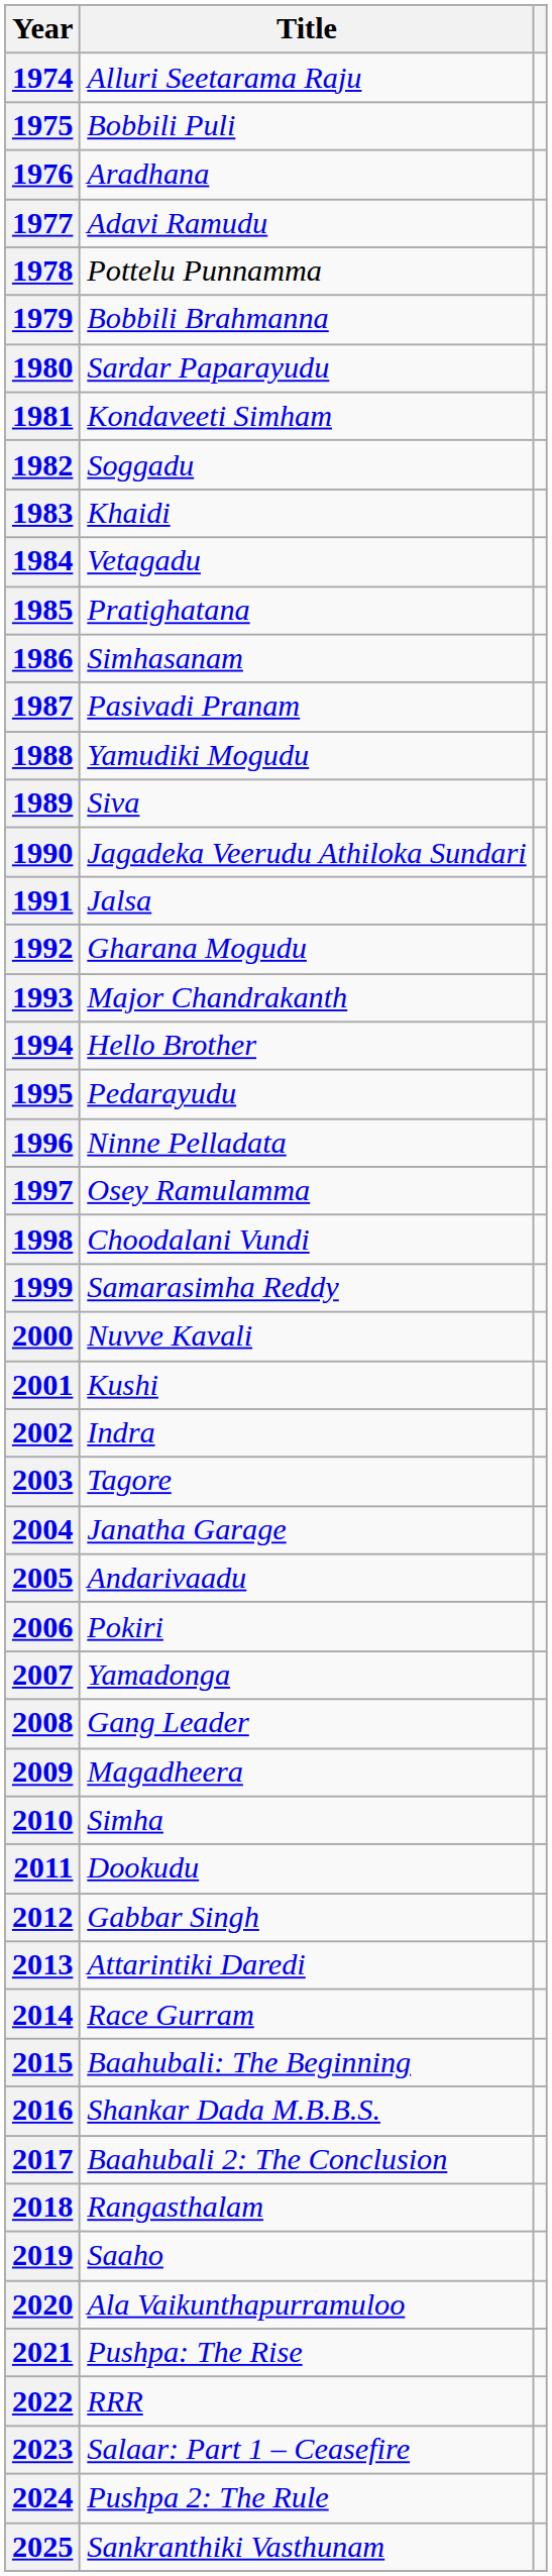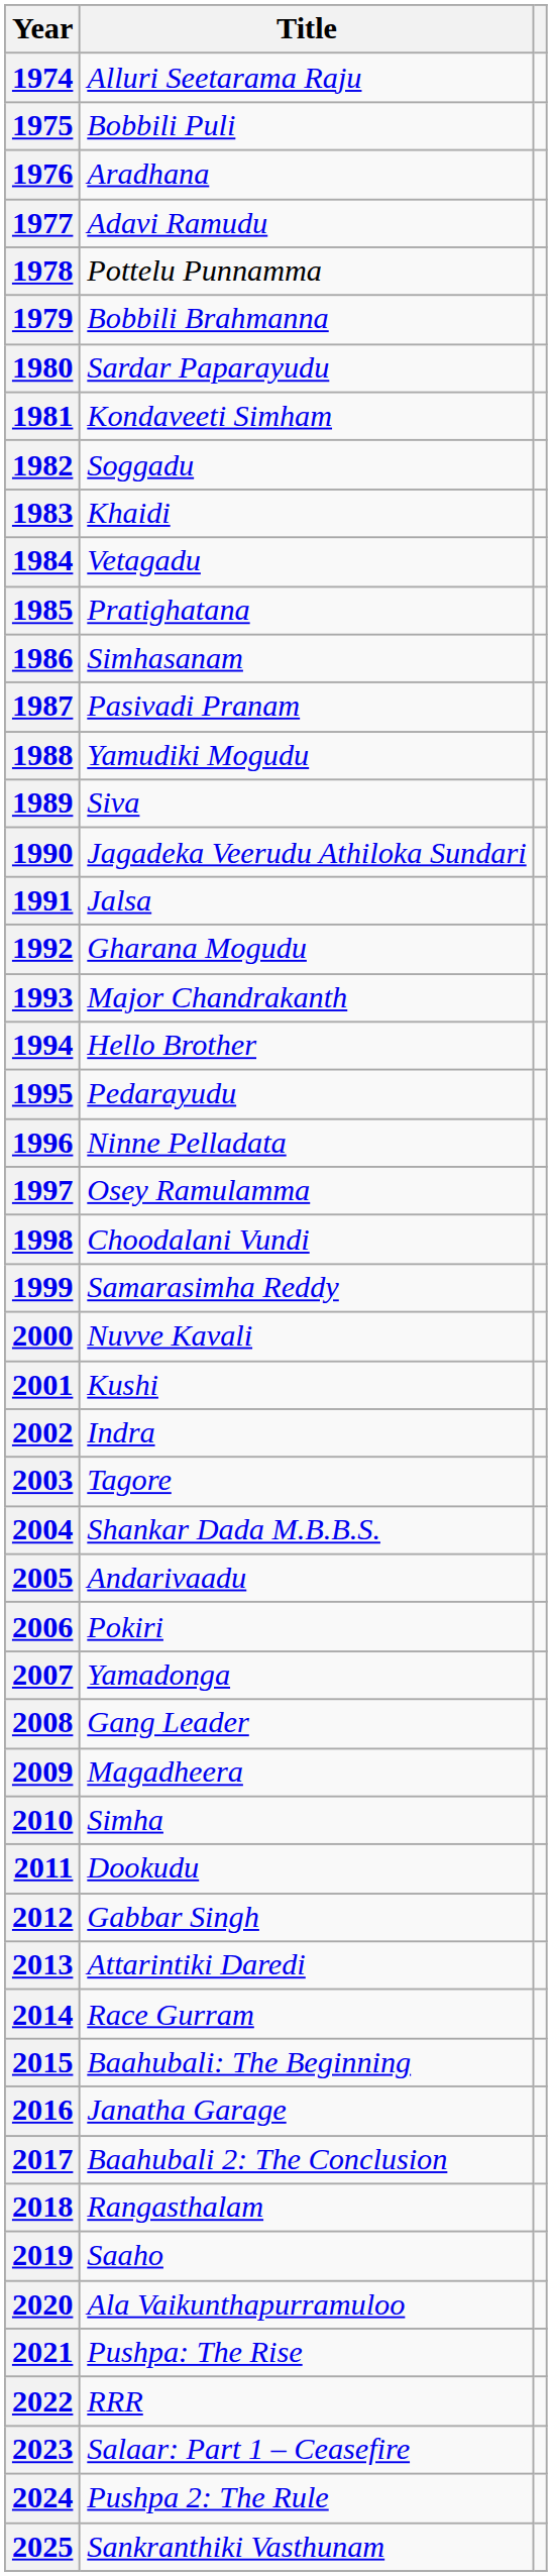 <table class="wikitable sortable plainrowheaders">
 <tr>
 <th scope="col">Year</th>
 <th scope="col">Title</th>
 <th scope="col" class="unsortable"></th>
 </tr>
 <tr>
 <th scope="row" style=text-align:right><a href='#'>1974</a></th>
 <td><em><a href='#'>Alluri Seetarama Raju</a></em></td>
 <td align="center"></td>
 </tr>
 <tr>
 <th scope="row" style=text-align:right><a href='#'>1975</a></th>
 <td><em><a href='#'>Bobbili Puli</a></em></td>
 <td align="center"></td>
 </tr>
 <tr>
 <th scope="row" style=text-align:right><a href='#'>1976</a></th>
 <td><em><a href='#'>Aradhana</a></em></td>
 <td align="center"></td>
 </tr>
 <tr>
 <th scope="row" style=text-align:right><a href='#'>1977</a></th>
 <td><em><a href='#'>Adavi Ramudu</a></em></td>
 <td align="center"></td>
 </tr>
 <tr>
 <th scope="row" style=text-align:right><a href='#'>1978</a></th>
 <td><em>Pottelu Punnamma</em></td>
 <td align="center"></td>
 </tr>
 <tr>
 <th scope="row" style=text-align:right><a href='#'>1979</a></th>
 <td><em><a href='#'>Bobbili Brahmanna</a></em></td>
 <td align="center"></td>
 </tr>
 <tr>
 <th scope="row" style=text-align:right><a href='#'>1980</a></th>
 <td><em><a href='#'>Sardar Paparayudu</a></em></td>
 <td align="center"></td>
 </tr>
 <tr>
 <th scope="row" style=text-align:right><a href='#'>1981</a></th>
 <td><em><a href='#'>Kondaveeti Simham</a></em></td>
 <td align="center"></td>
 </tr>
 <tr>
 <th scope="row" style=text-align:right><a href='#'>1982</a></th>
 <td><em><a href='#'>Soggadu</a></em></td>
 <td align="center"></td>
 </tr>
 <tr>
 <th scope="row" style=text-align:right><a href='#'>1983</a></th>
 <td><em><a href='#'>Khaidi</a></em></td>
 <td align="center"></td>
 </tr>
 <tr>
 <th scope="row" style=text-align:right><a href='#'>1984</a></th>
 <td><em><a href='#'>Vetagadu</a></em></td>
 <td align="center"></td>
 </tr>
 <tr>
 <th scope="row" style=text-align:right><a href='#'>1985</a></th>
 <td><em><a href='#'>Pratighatana</a></em></td>
 <td align="center"></td>
 </tr>
 <tr>
 <th scope="row" style=text-align:right><a href='#'>1986</a></th>
 <td><em><a href='#'>Simhasanam</a></em></td>
 <td align="center"></td>
 </tr>
 <tr>
 <th scope="row" style=text-align:right><a href='#'>1987</a></th>
 <td><em><a href='#'>Pasivadi Pranam</a></em></td>
 <td align="center"></td>
 </tr>
 <tr>
 <th scope="row" style=text-align:right><a href='#'>1988</a></th>
 <td><em><a href='#'>Yamudiki Mogudu</a></em></td>
 <td align="center"></td>
 </tr>
 <tr>
 <th scope="row" style=text-align:right><a href='#'>1989</a></th>
 <td><em><a href='#'>Siva</a></em></td>
 <td align="center"></td>
 </tr>
 <tr>
 <th scope="row" style=text-align:right><a href='#'>1990</a></th>
 <td><em><a href='#'>Jagadeka Veerudu Athiloka Sundari</a></em></td>
 <td align="center"></td>
 </tr>
 <tr>
 <th scope="row" style=text-align:right><a href='#'>1991</a></th>
 <td><em><a href='#'>Jalsa</a></em></td>
 <td align="center"></td>
 </tr>
 <tr>
 <th scope="row" style=text-align:right><a href='#'>1992</a></th>
 <td><em><a href='#'>Gharana Mogudu</a></em></td>
 <td align="center"></td>
 </tr>
 <tr>
 <th scope="row" style=text-align:right><a href='#'>1993</a></th>
 <td><em><a href='#'>Major Chandrakanth</a></em></td>
 <td align="center"></td>
 </tr>
 <tr>
 <th scope="row" style=text-align:right><a href='#'>1994</a></th>
 <td><em><a href='#'>Hello Brother</a></em></td>
 <td align="center"></td>
 </tr>
 <tr>
 <th scope="row" style=text-align:right><a href='#'>1995</a></th>
 <td><em><a href='#'>Pedarayudu</a></em></td>
 <td align="center"></td>
 </tr>
 <tr>
 <th scope="row" style=text-align:right><a href='#'>1996</a></th>
 <td><em><a href='#'>Ninne Pelladata</a></em></td>
 <td align="center"></td>
 </tr>
 <tr>
 <th scope="row" style=text-align:right><a href='#'>1997</a></th>
 <td><em><a href='#'>Osey Ramulamma</a></em></td>
 <td align="center"></td>
 </tr>
 <tr>
 <th scope="row" style=text-align:right><a href='#'>1998</a></th>
 <td><em><a href='#'>Choodalani Vundi</a></em></td>
 <td align="center"></td>
 </tr>
 <tr>
 <th scope="row" style=text-align:right><a href='#'>1999</a></th>
 <td><em><a href='#'>Samarasimha Reddy</a></em></td>
 <td align="center"></td>
 </tr>
 <tr>
 <th scope="row" style=text-align:right><a href='#'>2000</a></th>
 <td><em><a href='#'>Nuvve Kavali</a></em></td>
 <td align="center"></td>
 </tr>
 <tr>
 <th scope="row" style=text-align:right><a href='#'>2001</a></th>
 <td><em><a href='#'>Kushi</a></em></td>
 <td align="center"></td>
 </tr>
 <tr>
 <th scope="row" style=text-align:right><a href='#'>2002</a></th>
 <td><em><a href='#'>Indra</a></em></td>
 <td align="center"></td>
 </tr>
 <tr>
 <th scope="row" style=text-align:right><a href='#'>2003</a></th>
 <td><em><a href='#'>Tagore</a></em></td>
 <td align="center"></td>
 </tr>
 <tr>
 <th scope="row" style=text-align:right><a href='#'>2004</a></th>
-<td><em><a href='#'>Janatha Garage</a></em></td>
+<td><em><a href='#'>Shankar Dada M.B.B.S.</a></em></td>
 <td align="center"></td>
 </tr>
 <tr>
 <th scope="row" style=text-align:right><a href='#'>2005</a></th>
 <td><em><a href='#'>Andarivaadu</a></em></td>
 <td align="center"></td>
 </tr>
 <tr>
 <th scope="row" style=text-align:right><a href='#'>2006</a></th>
 <td><em><a href='#'>Pokiri</a></em></td>
 <td align="center"></td>
 </tr>
 <tr>
 <th scope="row" style=text-align:right><a href='#'>2007</a></th>
 <td><em><a href='#'>Yamadonga</a></em></td>
 <td align="center"></td>
 </tr>
 <tr>
 <th scope="row" style=text-align:right><a href='#'>2008</a></th>
 <td><em><a href='#'>Gang Leader</a></em></td>
 <td align="center"></td>
 </tr>
 <tr>
 <th scope="row" style=text-align:right><a href='#'>2009</a></th>
 <td><em><a href='#'>Magadheera</a></em></td>
 <td align="center"></td>
 </tr>
 <tr>
 <th scope="row" style=text-align:right><a href='#'>2010</a></th>
 <td><em><a href='#'>Simha</a></em></td>
 <td align="center"></td>
 </tr>
 <tr>
 <th scope="row" style=text-align:right><a href='#'>2011</a></th>
 <td><em><a href='#'>Dookudu</a></em></td>
 <td align="center"></td>
 </tr>
 <tr>
 <th scope="row" style=text-align:right><a href='#'>2012</a></th>
 <td><em><a href='#'>Gabbar Singh</a></em></td>
 <td align="center"></td>
 </tr>
 <tr>
 <th scope="row" style=text-align:right><a href='#'>2013</a></th>
 <td><em><a href='#'>Attarintiki Daredi</a></em></td>
 <td align="center"></td>
 </tr>
 <tr>
 <th scope="row" style=text-align:right><a href='#'>2014</a></th>
 <td><em><a href='#'>Race Gurram</a></em></td>
 <td align="center"></td>
 </tr>
 <tr>
 <th scope="row" style=text-align:right><a href='#'>2015</a></th>
 <td><em><a href='#'>Baahubali: The Beginning</a></em></td>
 <td align="center"></td>
 </tr>
 <tr>
 <th scope="row" style=text-align:right><a href='#'>2016</a></th>
-<td><em><a href='#'>Shankar Dada M.B.B.S.</a></em></td>
+<td><em><a href='#'>Janatha Garage</a></em></td>
 <td align="center"></td>
 </tr>
 <tr>
 <th scope="row" style=text-align:right><a href='#'>2017</a></th>
 <td><em><a href='#'>Baahubali 2: The Conclusion</a></em></td>
 <td align="center"></td>
 </tr>
 <tr>
 <th scope="row" style=text-align:right><a href='#'>2018</a></th>
 <td><em><a href='#'>Rangasthalam</a></em></td>
 <td align="center"></td>
 </tr>
 <tr>
 <th scope="row" style=text-align:right><a href='#'>2019</a></th>
 <td><em><a href='#'>Saaho</a></em></td>
 <td align="center"></td>
 </tr>
 <tr>
 <th scope="row" style=text-align:right><a href='#'>2020</a></th>
 <td><em><a href='#'>Ala Vaikunthapurramuloo</a></em></td>
 <td align="center"></td>
 </tr>
 <tr>
 <th scope="row" style=text-align:right><a href='#'>2021</a></th>
 <td><em><a href='#'>Pushpa: The Rise</a></em></td>
 <td align="center"></td>
 </tr>
 <tr>
 <th scope="row" style=text-align:right><a href='#'>2022</a></th>
 <td><em><a href='#'>RRR</a></em></td>
 <td align="center"></td>
 </tr>
 <tr>
 <th scope="row" style=text-align:right><a href='#'>2023</a></th>
 <td><em><a href='#'>Salaar: Part 1 – Ceasefire</a></em></td>
 <td align="center"></td>
 </tr>
 <tr>
 <th scope="row" style=text-align:right><a href='#'>2024</a></th>
 <td><em><a href='#'>Pushpa 2: The Rule</a></em></td>
 <td align="center"></td>
 </tr>
 <tr>
 <th scope="row" style=text-align:right><a href='#'>2025</a></th>
 <td><em><a href='#'>Sankranthiki Vasthunam</a></em></td>
 <td align="center"></td>
 </tr>
 </table>
